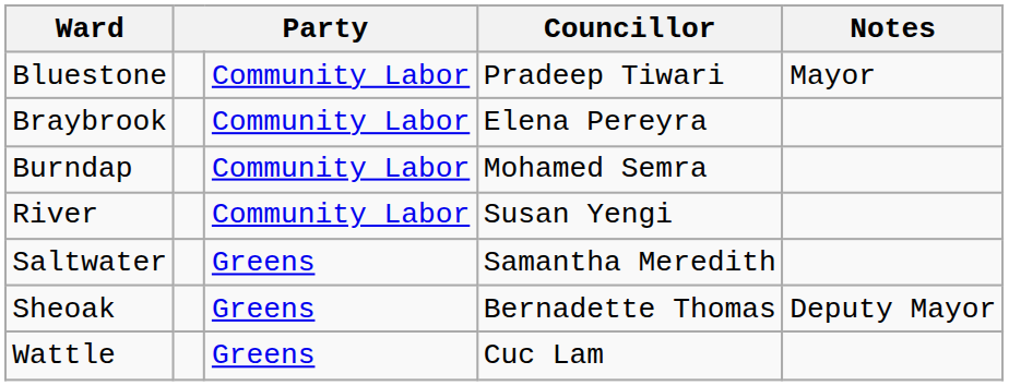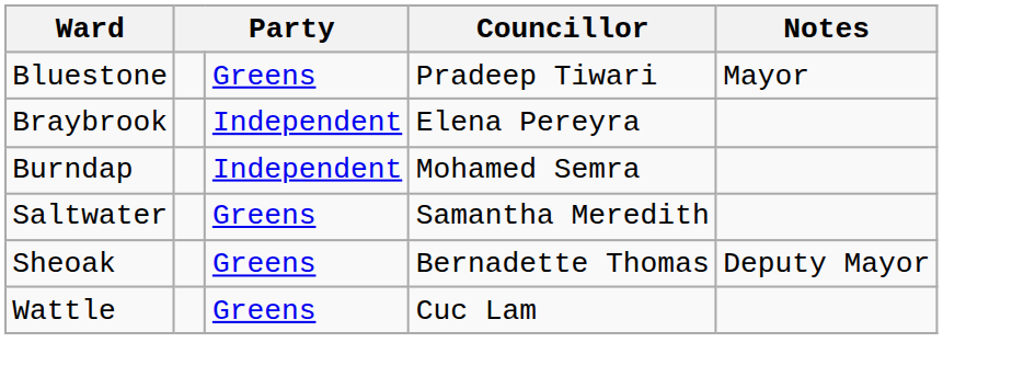 <table class="wikitable">
 <tr>
 <th>Ward</th>
 <th colspan="2">Party</th>
 <th>Councillor</th>
 <th>Notes</th>
 </tr>
 <tr>
 <td>Bluestone</td>
 <td> </td>
-<td><a href='#'>Community Labor</a></td>
+<td><a href='#'> Greens</a></td>
 <td>Pradeep Tiwari</td>
 <td>Mayor</td>
 </tr>
 <tr>
 <td>Braybrook</td>
 <td> </td>
-<td><a href='#'>Community Labor</a></td>
+<td><a href='#'> Independent</a></td>
 <td>Elena Pereyra</td>
 <td></td>
 </tr>
 <tr>
 <td>Burndap</td>
 <td> </td>
-<td><a href='#'>Community Labor</a></td>
+<td><a href='#'> Independent</a></td>
 <td>Mohamed Semra</td>
-<td></td>
-</tr>
-<tr>
-<td>River</td>
-<td> </td>
-<td><a href='#'>Community Labor</a></td>
-<td>Susan Yengi</td>
 <td></td>
 </tr>
 <tr>
 <td>Saltwater</td>
 <td> </td>
 <td><a href='#'> Greens</a></td>
 <td>Samantha Meredith</td>
 <td></td>
 </tr>
 <tr>
 <td>Sheoak</td>
 <td> </td>
 <td><a href='#'> Greens</a></td>
 <td>Bernadette Thomas</td>
 <td>Deputy Mayor</td>
 </tr>
 <tr>
 <td>Wattle</td>
 <td> </td>
 <td><a href='#'> Greens</a></td>
 <td>Cuc Lam</td>
 </tr>
 </table>
